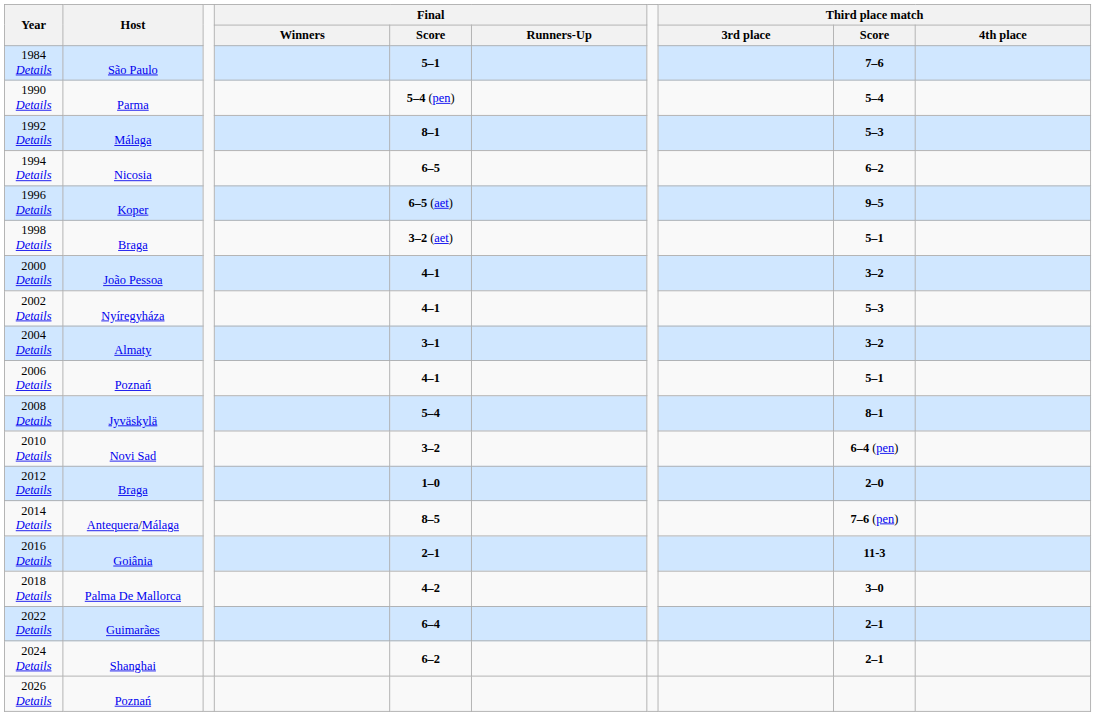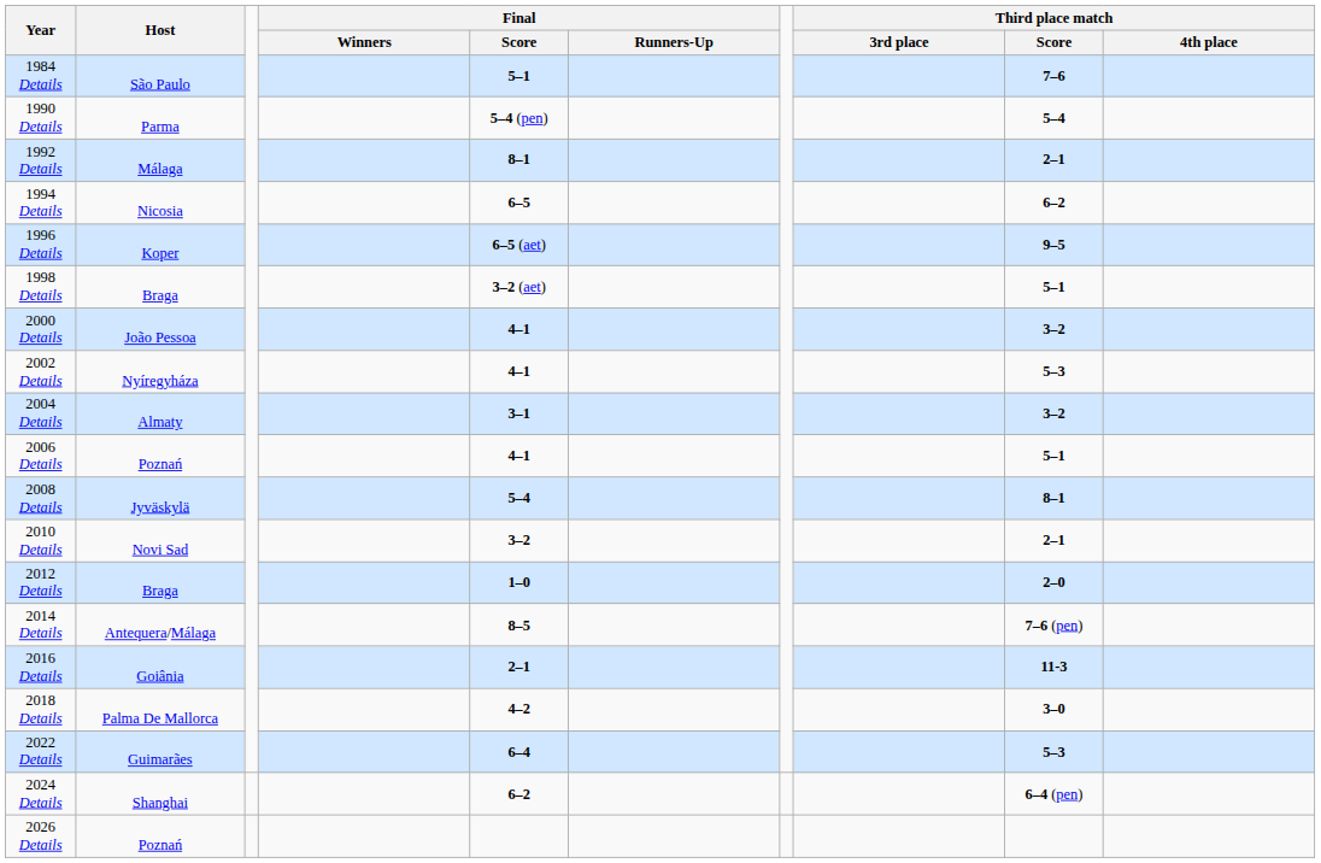 <table class="wikitable" style="font-size:90%; width: 100%; text-align: center;">
 <tr>
 <th rowspan="2" style="width:5%;">Year</th>
 <th rowspan="2" style="width:12%;">Host</th>
 <td style="width:1%;" rowspan="19"></td>
 <th colspan=3>Final</th>
 <td style="width:1%;" rowspan="19"></td>
 <th colspan=3>Third place match</th>
 </tr>
 <tr>
 <th width=15%>Winners</th>
 <th width=7%>Score</th>
 <th width=15%>Runners-Up</th>
 <th width=15%>3rd place</th>
 <th width=7%>Score</th>
 <th width=15%>4th place</th>
 </tr>
 <tr style="background:#d0e7ff;">
 <td>1984<br><em><a href='#'>Details</a></em></td>
 <td> <br> <a href='#'>São Paulo</a></td>
 <td><strong></strong></td>
 <td><strong>5–1</strong></td>
 <td></td>
 <td></td>
 <td><strong>7–6</strong></td>
 <td></td>
 </tr>
 <tr>
 <td>1990<br><em><a href='#'>Details</a></em></td>
 <td> <br> <a href='#'>Parma</a></td>
 <td><strong></strong></td>
 <td><strong>5–4</strong> (<a href='#'>pen</a>)</td>
 <td></td>
 <td></td>
 <td><strong>5–4</strong></td>
 <td></td>
 </tr>
 <tr style="background:#d0e7ff;">
 <td>1992<br><em><a href='#'>Details</a></em></td>
 <td> <br> <a href='#'>Málaga</a></td>
 <td><strong></strong></td>
 <td><strong>8–1</strong></td>
 <td></td>
 <td></td>
-<td><strong>5–3</strong></td>
+<td><strong>2–1</strong></td>
 <td></td>
 </tr>
 <tr>
 <td>1994<br><em><a href='#'>Details</a></em></td>
 <td> <br> <a href='#'>Nicosia</a></td>
 <td><strong></strong></td>
 <td><strong>6–5</strong></td>
 <td></td>
 <td></td>
 <td><strong>6–2</strong></td>
 <td></td>
 </tr>
 <tr style="background:#d0e7ff;">
 <td>1996<br><em><a href='#'>Details</a></em></td>
 <td> <br> <a href='#'>Koper</a></td>
 <td><strong></strong></td>
 <td><strong>6–5</strong> (<a href='#'>aet</a>)</td>
 <td></td>
 <td></td>
 <td><strong>9–5</strong></td>
 <td></td>
 </tr>
 <tr>
 <td>1998<br><em><a href='#'>Details</a></em></td>
 <td> <br> <a href='#'>Braga</a></td>
 <td><strong></strong></td>
 <td><strong>3–2</strong> (<a href='#'>aet</a>)</td>
 <td></td>
 <td></td>
 <td><strong>5–1</strong></td>
 <td></td>
 </tr>
 <tr style="background:#d0e7ff;">
 <td>2000<br><em><a href='#'>Details</a></em></td>
 <td> <br> <a href='#'>João Pessoa</a></td>
 <td><strong></strong></td>
 <td><strong>4–1</strong></td>
 <td></td>
 <td></td>
 <td><strong>3–2</strong></td>
 <td></td>
 </tr>
 <tr>
 <td>2002<br><em><a href='#'>Details</a></em></td>
 <td> <br> <a href='#'>Nyíregyháza</a></td>
 <td><strong></strong></td>
 <td><strong>4–1</strong></td>
 <td></td>
 <td></td>
 <td><strong>5–3</strong></td>
 <td></td>
 </tr>
 <tr style="background:#d0e7ff;">
 <td>2004<br><em><a href='#'>Details</a></em></td>
 <td> <br> <a href='#'>Almaty</a></td>
 <td><strong></strong></td>
 <td><strong>3–1</strong></td>
 <td></td>
 <td></td>
 <td><strong>3–2</strong></td>
 <td></td>
 </tr>
 <tr>
 <td>2006<br><em><a href='#'>Details</a></em></td>
 <td> <br> <a href='#'>Poznań</a></td>
 <td><strong></strong></td>
 <td><strong>4–1</strong></td>
 <td></td>
 <td></td>
 <td><strong>5–1</strong></td>
 <td></td>
 </tr>
 <tr style="background:#d0e7ff;">
 <td>2008<br><em><a href='#'>Details</a></em></td>
 <td> <br> <a href='#'>Jyväskylä</a></td>
 <td><strong></strong></td>
 <td><strong>5–4</strong></td>
 <td></td>
 <td></td>
 <td><strong>8–1</strong></td>
 <td></td>
 </tr>
 <tr>
 <td>2010<br><em><a href='#'>Details</a></em></td>
 <td> <br> <a href='#'>Novi Sad</a></td>
 <td><strong></strong></td>
 <td><strong>3–2</strong></td>
 <td></td>
 <td></td>
-<td><strong>6–4</strong> (<a href='#'>pen</a>)</td>
+<td><strong>2–1</strong></td>
 <td></td>
 </tr>
 <tr style="background:#d0e7ff;">
 <td>2012<br><em><a href='#'>Details</a></em></td>
 <td> <br> <a href='#'>Braga</a></td>
 <td><strong></strong></td>
 <td><strong>1–0</strong></td>
 <td></td>
 <td></td>
 <td><strong>2–0</strong></td>
 <td></td>
 </tr>
 <tr>
 <td>2014<br><em><a href='#'>Details</a></em></td>
 <td> <br> <a href='#'>Antequera</a>/<a href='#'>Málaga</a></td>
 <td><strong></strong></td>
 <td><strong>8–5</strong></td>
 <td></td>
 <td></td>
 <td><strong>7–6</strong> (<a href='#'>pen</a>)</td>
 <td></td>
 </tr>
 <tr style="background:#d0e7ff;">
 <td>2016<br><em><a href='#'>Details</a></em></td>
 <td> <br> <a href='#'>Goiânia</a></td>
 <td><strong></strong></td>
 <td><strong>2–1</strong></td>
 <td></td>
 <td></td>
 <td><strong>11-3</strong></td>
 <td></td>
 </tr>
 <tr>
 <td>2018<br><em><a href='#'>Details</a></em></td>
 <td> <br>  <a href='#'>Palma De Mallorca</a></td>
 <td><strong></strong></td>
 <td><strong>4–2</strong></td>
 <td></td>
 <td></td>
 <td><strong>3–0</strong></td>
 <td></td>
 </tr>
 <tr style="background:#d0e7ff;">
 <td>2022<br><em><a href='#'>Details</a></em></td>
 <td> <br> <a href='#'>Guimarães</a></td>
 <td></td>
 <td><strong>6–4</strong></td>
 <td></td>
 <td></td>
-<td><strong>2–1</strong></td>
+<td><strong>5–3</strong></td>
 <td></td>
 </tr>
 <tr>
 <td>2024<br><em><a href='#'>Details</a></em></td>
 <td> <br> <a href='#'>Shanghai</a></td>
 <td></td>
 <td></td>
 <td><strong>6–2</strong></td>
 <td></td>
 <td></td>
 <td></td>
-<td><strong>2–1</strong></td>
+<td><strong>6–4</strong> (<a href='#'>pen</a>)</td>
 <td></td>
 </tr>
 <tr>
 <td>2026<br><em><a href='#'>Details</a></em></td>
 <td> <br> <a href='#'>Poznań</a></td>
 <td></td>
 <td></td>
 <td></td>
 <td></td>
 <td></td>
 <td></td>
 <td></td>
 <td></td>
 </tr>
 </table>
